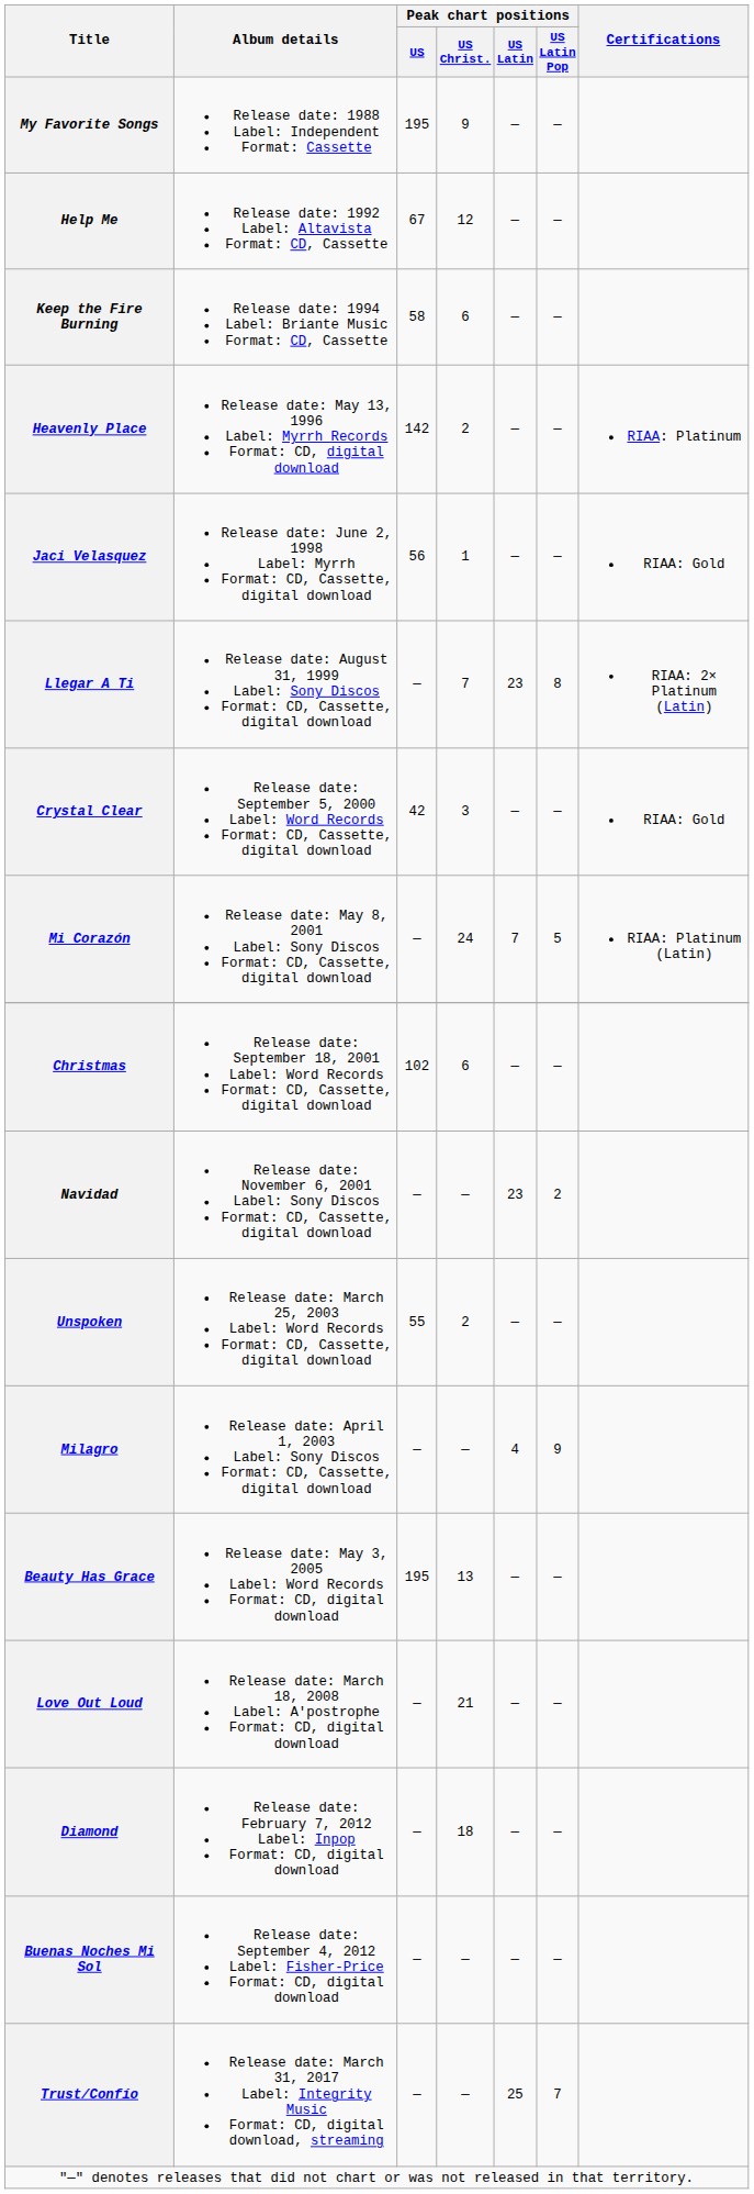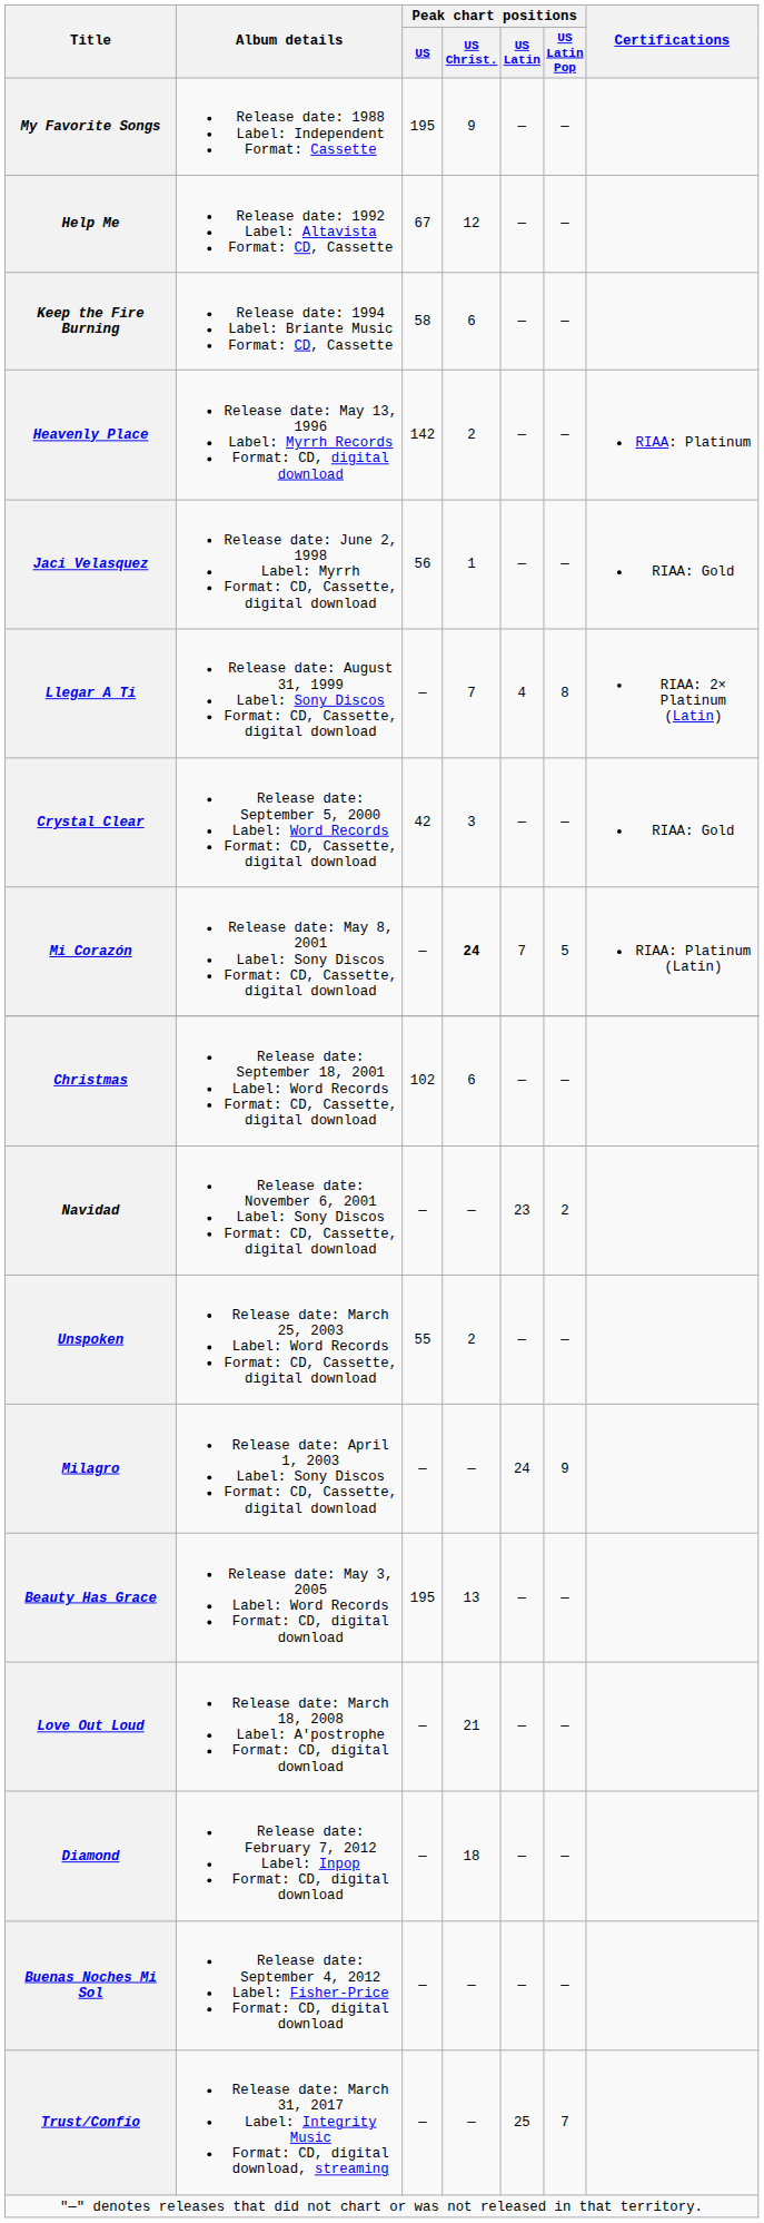 <table class="wikitable plainrowheaders" style="text-align:center;" border="1">
 <tr>
 <th scope="col" rowspan="2" style="width:12em;">Title</th>
 <th scope="col" rowspan="2" style="width:16em;">Album details</th>
 <th scope="col" colspan="4">Peak chart positions</th>
 <th scope="col" rowspan="2" style="width:12em;"><a href='#'>Certifications</a></th>
 </tr>
 <tr>
 <th scope="col" style="width:2.75em;font-size:90%;"><a href='#'>US</a><br></th>
 <th scope="col" style="width:2.75em;font-size:90%;"><a href='#'>US Christ.</a><br></th>
 <th scope="col" style="width:2.75em;font-size:90%;"><a href='#'>US Latin</a><br></th>
 <th scope="col" style="width:2.75em;font-size:90%;"><a href='#'>US Latin Pop</a><br></th>
 </tr>
 <tr>
 <th scope="row"><em>My Favorite Songs</em></th>
 <td><br><ul><li>Release date: 1988</li><li>Label: Independent</li><li>Format: <a href='#'>Cassette</a></li></ul></td>
 <td>195</td>
 <td>9</td>
 <td>—</td>
 <td>—</td>
 <td></td>
 </tr>
 <tr>
 <th scope="row"><em>Help Me</em></th>
 <td><br><ul><li>Release date: 1992</li><li>Label: <a href='#'>Altavista</a></li><li>Format: <a href='#'>CD</a>, Cassette</li></ul></td>
 <td>67</td>
 <td>12</td>
 <td>—</td>
 <td>—</td>
 <td></td>
 </tr>
 <tr>
 <th scope="row"><em>Keep the Fire Burning</em></th>
 <td><br><ul><li>Release date: 1994</li><li>Label: Briante Music</li><li>Format: <a href='#'>CD</a>, Cassette</li></ul></td>
 <td>58</td>
 <td>6</td>
 <td>—</td>
 <td>—</td>
 <td></td>
 </tr>
 <tr>
 <th scope="row"><em><a href='#'>Heavenly Place</a></em></th>
 <td><br><ul><li>Release date: May 13, 1996</li><li>Label: <a href='#'>Myrrh Records</a></li><li>Format: CD, <a href='#'>digital download</a></li></ul></td>
 <td>142</td>
 <td>2</td>
 <td>—</td>
 <td>—</td>
 <td><br><ul><li><a href='#'>RIAA</a>: Platinum</li></ul></td>
 </tr>
 <tr>
 <th scope="row"><em><a href='#'>Jaci Velasquez</a></em></th>
 <td><br><ul><li>Release date: June 2, 1998</li><li>Label: Myrrh</li><li>Format: CD, Cassette, digital download</li></ul></td>
 <td>56</td>
 <td>1</td>
 <td>—</td>
 <td>—</td>
 <td><br><ul><li>RIAA: Gold</li></ul></td>
 </tr>
 <tr>
 <th scope="row"><em><a href='#'>Llegar A Ti</a></em></th>
 <td><br><ul><li>Release date: August 31, 1999</li><li>Label: <a href='#'>Sony Discos</a></li><li>Format: CD, Cassette, digital download</li></ul></td>
 <td>—</td>
 <td>7</td>
-<td>23</td>
+<td>4</td>
 <td>8</td>
 <td><br><ul><li>RIAA: 2× Platinum (<a href='#'>Latin</a>)</li></ul></td>
 </tr>
 <tr>
 <th scope="row"><em><a href='#'>Crystal Clear</a></em></th>
 <td><br><ul><li>Release date: September 5, 2000</li><li>Label: <a href='#'>Word Records</a></li><li>Format: CD, Cassette, digital download</li></ul></td>
 <td>42</td>
 <td>3</td>
 <td>—</td>
 <td>—</td>
 <td><br><ul><li>RIAA: Gold</li></ul></td>
 </tr>
 <tr>
 <th scope="row"><em><a href='#'>Mi Corazón</a></em></th>
 <td><br><ul><li>Release date: May 8, 2001</li><li>Label: Sony Discos</li><li>Format: CD, Cassette, digital download</li></ul></td>
 <td>—</td>
-<td>24</td>
+<td><strong>24</strong></td>
 <td>7</td>
 <td>5</td>
 <td><br><ul><li>RIAA: Platinum (Latin)</li></ul></td>
 </tr>
 <tr>
 </tr>
 <tr>
 <th scope="row"><em><a href='#'>Christmas</a></em></th>
 <td><br><ul><li>Release date: September 18, 2001</li><li>Label: Word Records</li><li>Format: CD, Cassette, digital download</li></ul></td>
 <td>102</td>
 <td>6</td>
 <td>—</td>
 <td>—</td>
 <td></td>
 </tr>
 <tr>
 <th scope="row"><em>Navidad</em></th>
 <td><br><ul><li>Release date: November 6, 2001</li><li>Label: Sony Discos</li><li>Format: CD, Cassette, digital download</li></ul></td>
 <td>—</td>
 <td>—</td>
 <td>23</td>
 <td>2</td>
 <td></td>
 </tr>
 <tr>
 <th scope="row"><em><a href='#'>Unspoken</a></em></th>
 <td><br><ul><li>Release date: March 25, 2003</li><li>Label: Word Records</li><li>Format: CD, Cassette, digital download</li></ul></td>
 <td>55</td>
 <td>2</td>
 <td>—</td>
 <td>—</td>
 <td></td>
 </tr>
 <tr>
 <th scope="row"><em><a href='#'>Milagro</a></em></th>
 <td><br><ul><li>Release date: April 1, 2003</li><li>Label: Sony Discos</li><li>Format: CD, Cassette, digital download</li></ul></td>
 <td>—</td>
 <td>—</td>
-<td>4</td>
+<td>24</td>
 <td>9</td>
 <td></td>
 </tr>
 <tr>
 <th scope="row"><em><a href='#'>Beauty Has Grace</a></em></th>
 <td><br><ul><li>Release date: May 3, 2005</li><li>Label: Word Records</li><li>Format: CD, digital download</li></ul></td>
 <td>195</td>
 <td>13</td>
 <td>—</td>
 <td>—</td>
 <td></td>
 </tr>
 <tr>
 <th scope="row"><em><a href='#'>Love Out Loud</a></em></th>
 <td><br><ul><li>Release date: March 18, 2008</li><li>Label: A'postrophe</li><li>Format: CD, digital download</li></ul></td>
 <td>—</td>
 <td>21</td>
 <td>—</td>
 <td>—</td>
 <td></td>
 </tr>
 <tr>
 <th scope="row"><em><a href='#'>Diamond</a></em></th>
 <td><br><ul><li>Release date: February 7, 2012</li><li>Label: <a href='#'>Inpop</a></li><li>Format: CD, digital download</li></ul></td>
 <td>—</td>
 <td>18</td>
 <td>—</td>
 <td>—</td>
 <td></td>
 </tr>
 <tr>
 <th scope="row"><em><a href='#'>Buenas Noches Mi Sol</a></em></th>
 <td><br><ul><li>Release date: September 4, 2012</li><li>Label: <a href='#'>Fisher-Price</a></li><li>Format: CD, digital download</li></ul></td>
 <td>—</td>
 <td>—</td>
 <td>—</td>
 <td>—</td>
 <td></td>
 </tr>
 <tr>
 <th scope="row"><em><a href='#'>Trust/Confío</a></em></th>
 <td><br><ul><li>Release date: March 31, 2017</li><li>Label: <a href='#'>Integrity Music</a></li><li>Format: CD, digital download, <a href='#'>streaming</a></li></ul></td>
 <td>—</td>
 <td>—</td>
 <td>25</td>
 <td>7</td>
 <td></td>
 </tr>
 <tr>
 <td colspan="14" style="text-align:center;">"—" denotes releases that did not chart or was not released in that territory.</td>
 </tr>
 </table>
